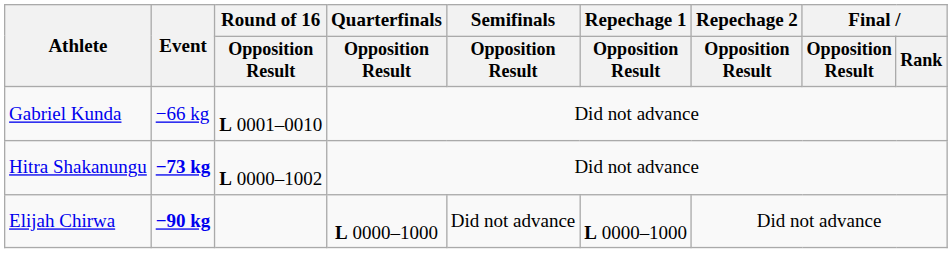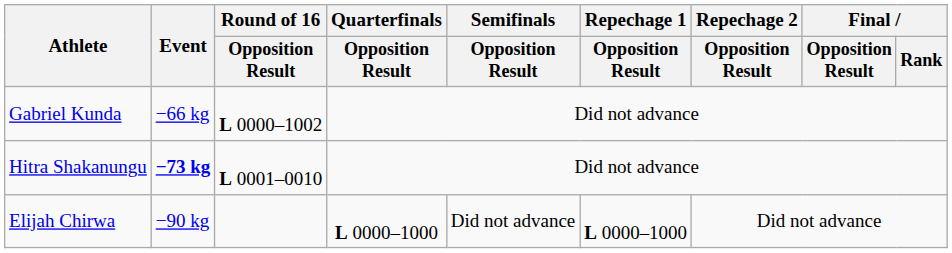 <table class="wikitable" style="font-size:90%;">
 <tr>
 <th rowspan=2>Athlete</th>
 <th rowspan=2>Event</th>
 <th>Round of 16</th>
 <th>Quarterfinals</th>
 <th>Semifinals</th>
 <th>Repechage 1</th>
 <th>Repechage 2</th>
 <th colspan=2>Final / </th>
 </tr>
 <tr style="font-size:95%">
 <th>Opposition<br>Result</th>
 <th>Opposition<br>Result</th>
 <th>Opposition<br>Result</th>
 <th>Opposition<br>Result</th>
 <th>Opposition<br>Result</th>
 <th>Opposition<br>Result</th>
 <th>Rank</th>
 </tr>
 <tr align=center>
 <td align=left><a href='#'>Gabriel Kunda</a></td>
 <td align=left><a href='#'>−66 kg</a></td>
-<td><br><strong>L</strong> 0001–0010</td>
+<td><br><strong>L</strong> 0000–1002</td>
 <td colspan="6">Did not advance</td>
 </tr>
 <tr align=center>
 <td align=left><a href='#'>Hitra Shakanungu</a></td>
 <td align=left><strong><a href='#'>−73 kg</a></strong></td>
-<td><br><strong>L</strong> 0000–1002</td>
+<td><br><strong>L</strong> 0001–0010</td>
 <td colspan="6">Did not advance</td>
 </tr>
 <tr align=center>
 <td align=left><a href='#'>Elijah Chirwa</a></td>
-<td align=left><strong><a href='#'>−90 kg</a></strong></td>
+<td align=left><a href='#'>−90 kg</a></td>
 <td></td>
 <td><br><strong>L</strong> 0000–1000</td>
 <td>Did not advance</td>
 <td><br><strong>L</strong> 0000–1000</td>
 <td colspan="3">Did not advance</td>
 </tr>
 </table>
